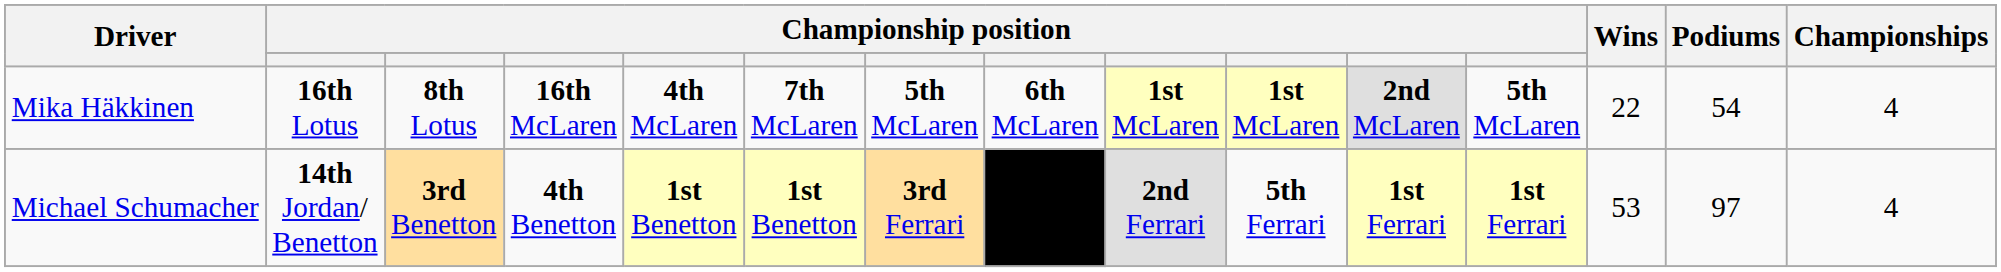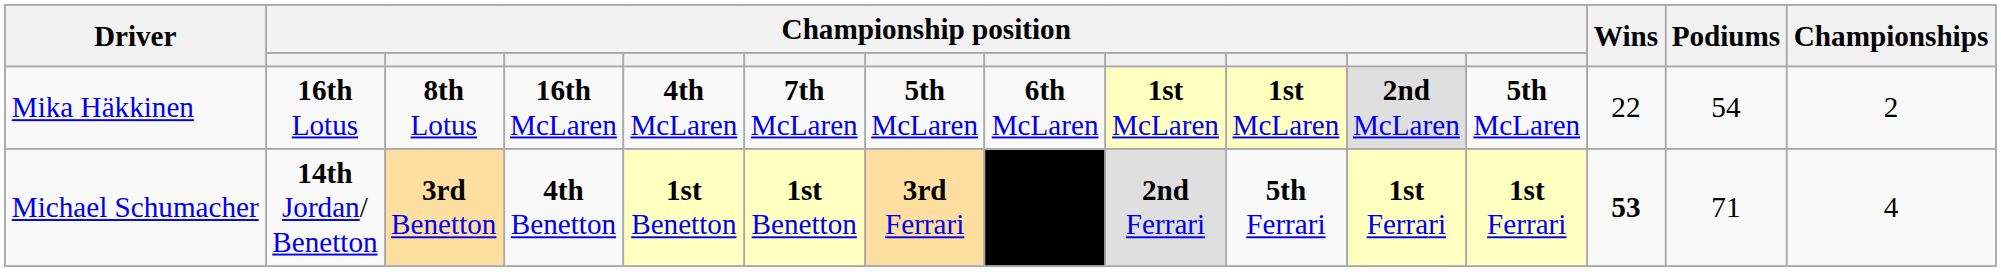 <table class="wikitable" style="text-align:center; font-size:95%">
 <tr>
 <th rowspan=2>Driver</th>
 <th colspan=11>Championship position</th>
 <th rowspan=2>Wins</th>
 <th rowspan=2>Podiums</th>
 <th rowspan=2>Championships</th>
 </tr>
 <tr>
 <th></th>
 <th></th>
 <th></th>
 <th></th>
 <th></th>
 <th></th>
 <th></th>
 <th></th>
 <th></th>
 <th></th>
 <th></th>
 </tr>
 <tr>
 <td align="left"> <a href='#'>Mika Häkkinen</a></td>
 <td align=center><strong>16th</strong><br><a href='#'>Lotus</a></td>
 <td align=center><strong>8th</strong><br><a href='#'>Lotus</a></td>
 <td align=center><strong>16th</strong><br><a href='#'>McLaren</a></td>
 <td align=center><strong>4th</strong><br><a href='#'>McLaren</a></td>
 <td align=center><strong>7th</strong><br><a href='#'>McLaren</a></td>
 <td align=center><strong>5th</strong><br><a href='#'>McLaren</a></td>
 <td align=center><strong>6th</strong><br><a href='#'>McLaren</a></td>
 <td style="background:#ffffbf;" align=center><strong>1st</strong><br><a href='#'>McLaren</a></td>
 <td style="background:#ffffbf;" align=center><strong>1st</strong><br><a href='#'>McLaren</a></td>
 <td style="background:#dfdfdf;" align=center><strong>2nd</strong><br><a href='#'>McLaren</a></td>
 <td align=center><strong>5th</strong><br><a href='#'>McLaren</a></td>
 <td>22</td>
 <td>54</td>
-<td>4</td>
+<td>2</td>
 </tr>
 <tr>
 <td align="left"> <a href='#'>Michael Schumacher</a></td>
 <td align=center><strong>14th</strong><br><a href='#'>Jordan</a>/<br><a href='#'>Benetton</a></td>
 <td style="background:#ffdf9f;" align=center><strong>3rd</strong><br><a href='#'>Benetton</a></td>
 <td align=center><strong>4th</strong><br><a href='#'>Benetton</a></td>
 <td style="background:#ffffbf;" align=center><strong>1st</strong><br><a href='#'>Benetton</a></td>
 <td style="background:#ffffbf;" align=center><strong>1st</strong><br><a href='#'>Benetton</a></td>
 <td style="background:#ffdf9f;" align=center><strong>3rd</strong><br><a href='#'>Ferrari</a></td>
 <td style="background:#000000;" align=center><span><strong>DSQ</strong></span><br><a href='#'></a></td>
 <td style="background:#dfdfdf;" align=center><strong>2nd</strong><br><a href='#'>Ferrari</a></td>
 <td align=center><strong>5th</strong><br><a href='#'>Ferrari</a></td>
 <td style="background:#ffffbf;" align=center><strong>1st</strong><br><a href='#'>Ferrari</a></td>
 <td style="background:#ffffbf;" align=center><strong>1st</strong><br><a href='#'>Ferrari</a></td>
-<td>53</td>
-<td>97</td>
+<td><strong>53</strong></td>
+<td>71</td>
 <td>4</td>
 </tr>
 </table>
